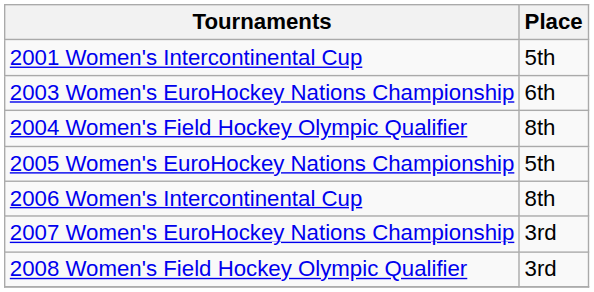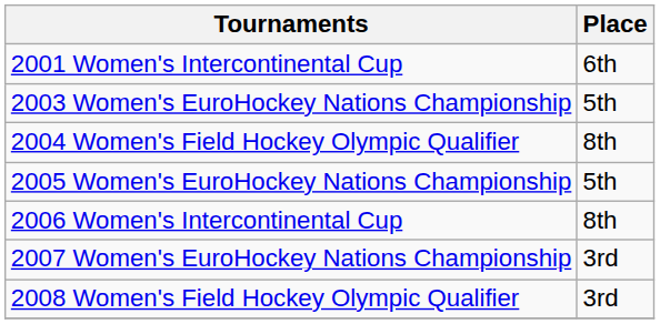 <table class="wikitable collapsible">
 <tr>
 <th>Tournaments</th>
 <th>Place</th>
 </tr>
 <tr>
 <td><a href='#'>2001 Women's Intercontinental Cup</a></td>
-<td>5th</td>
+<td>6th</td>
 </tr>
 <tr>
 <td><a href='#'>2003 Women's EuroHockey Nations Championship</a></td>
-<td>6th</td>
+<td>5th</td>
 </tr>
 <tr>
 <td><a href='#'>2004 Women's Field Hockey Olympic Qualifier</a></td>
 <td>8th</td>
 </tr>
 <tr>
 <td><a href='#'>2005 Women's EuroHockey Nations Championship</a></td>
 <td>5th</td>
 </tr>
 <tr>
 <td><a href='#'>2006 Women's Intercontinental Cup</a></td>
 <td>8th</td>
 </tr>
 <tr>
 <td><a href='#'>2007 Women's EuroHockey Nations Championship</a></td>
 <td>3rd</td>
 </tr>
 <tr>
 <td><a href='#'>2008 Women's Field Hockey Olympic Qualifier</a></td>
 <td>3rd</td>
 </tr>
 <tr>
 </tr>
 </table>
